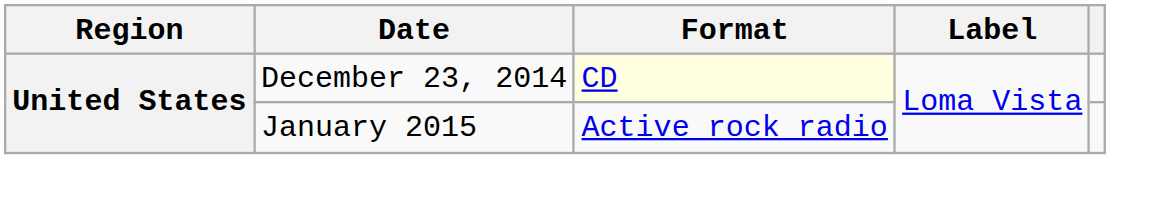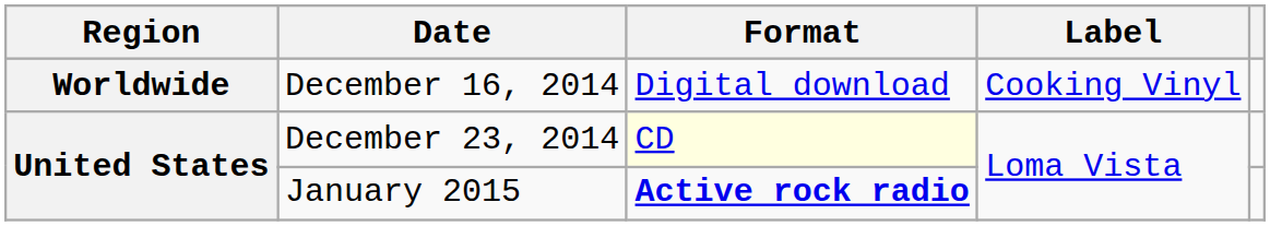 <table class="wikitable plainrowheaders">
 <tr>
 <th scope="col">Region</th>
 <th scope="col">Date</th>
 <th scope="col">Format</th>
 <th scope="col">Label</th>
 <th scope="col"></th>
+</tr>
+<tr>
+<th scope="row">Worldwide</th>
+<td>December 16, 2014</td>
+<td><a href='#'>Digital download</a></td>
+<td><a href='#'>Cooking Vinyl</a></td>
+<td align="center"></td>
 </tr>
 <tr>
 <th scope="row" rowspan="2">United States</th>
 <td>December 23, 2014</td>
 <td style="background: lightyellow;"><a href='#'>CD</a></td>
 <td rowspan="2"><a href='#'>Loma Vista</a></td>
 <td align="center"></td>
 </tr>
 <tr>
 <td>January 2015</td>
-<td><a href='#'>Active rock radio</a></td>
+<td><strong><a href='#'>Active rock radio</a></strong></td>
 <td align="center"></td>
 </tr>
 </table>
